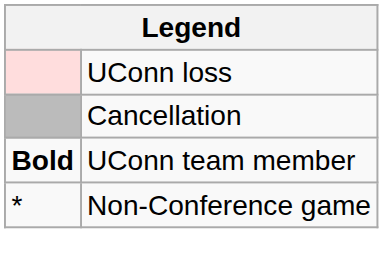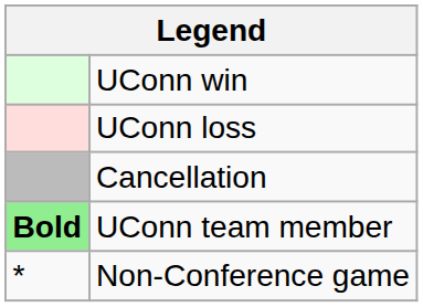 <table class="wikitable" style="font-size:90%">
 <tr>
 <th colspan=2>Legend</th>
+</tr>
+<tr>
+<td style="background:#ddffdd;"> </td>
+<td>UConn win</td>
 </tr>
 <tr>
 <td style="background:#ffdddd;"> </td>
 <td>UConn loss</td>
 </tr>
 <tr>
 <td style="background:#bbbbbb;"> </td>
 <td>Cancellation</td>
 </tr>
 <tr>
-<td><strong>Bold</strong></td>
+<td style="background: lightgreen;"><strong>Bold</strong></td>
 <td>UConn team member</td>
 </tr>
 <tr>
 <td>*</td>
 <td>Non-Conference game</td>
 </tr>
 </table>
